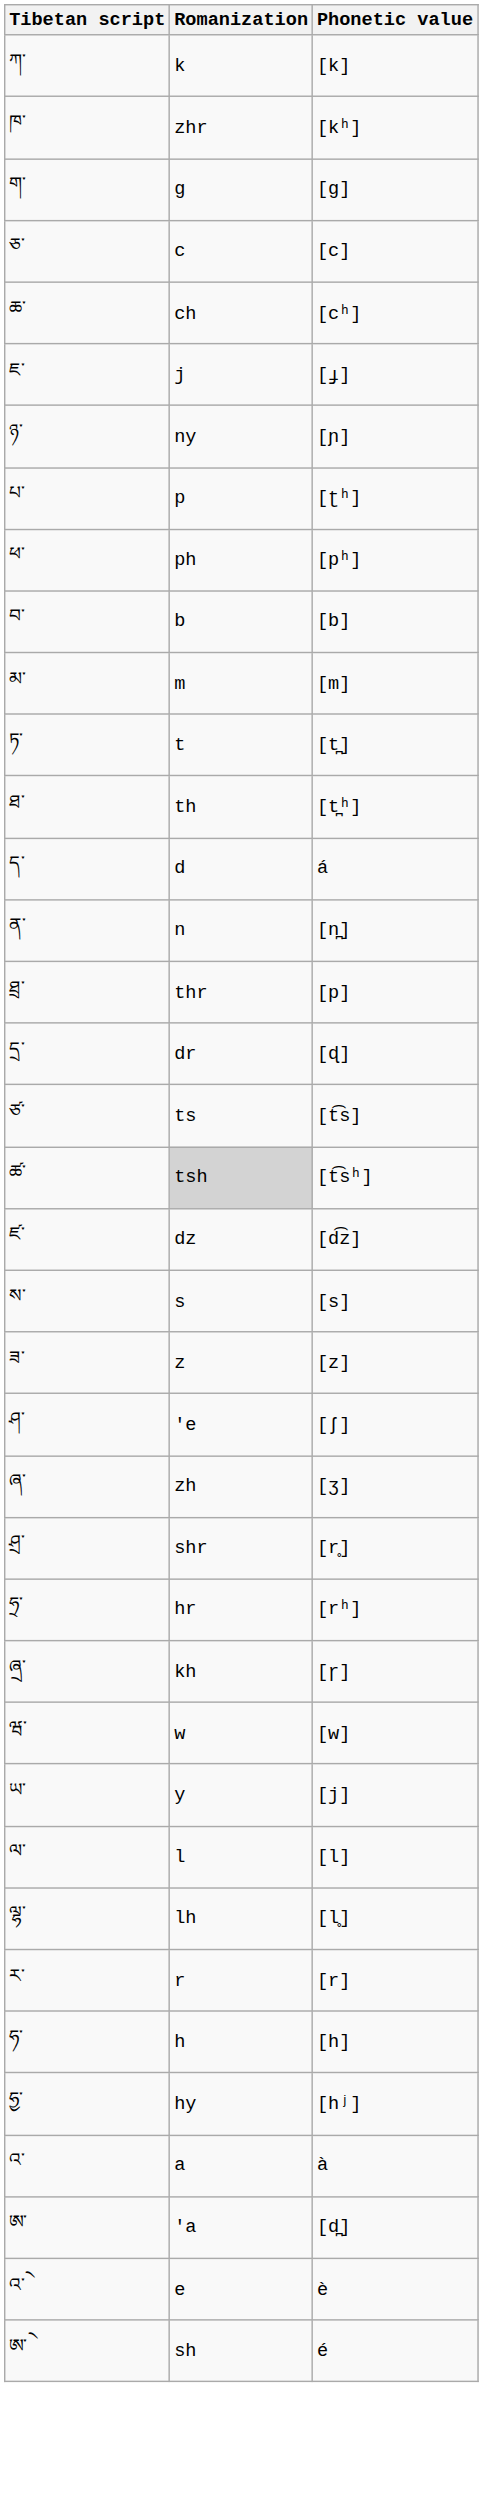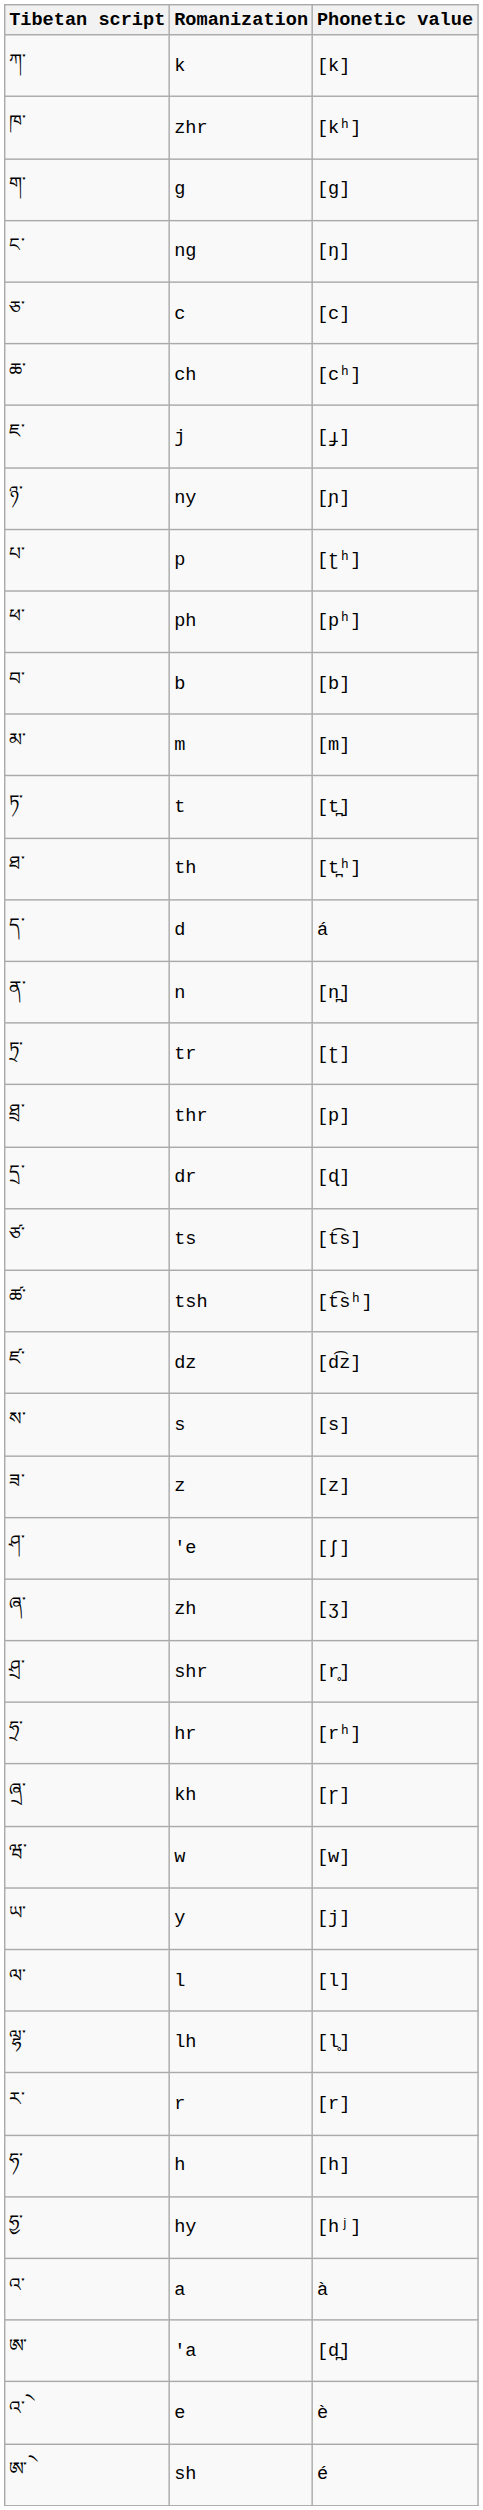 <table class="wikitable">
 <tr>
 <th>Tibetan script</th>
 <th>Romanization</th>
 <th>Phonetic value</th>
 </tr>
 <tr>
 <td>ཀ་</td>
 <td>k</td>
 <td>[k]</td>
 </tr>
 <tr>
 <td>ཁ་</td>
 <td>zhr</td>
 <td>[kʰ]</td>
 </tr>
 <tr>
 <td>ག་</td>
 <td>g</td>
 <td>[g]</td>
+</tr>
+<tr>
+<td>ང་</td>
+<td>ng</td>
+<td>[ŋ]</td>
 </tr>
 <tr>
 <td>ཅ་</td>
 <td>c</td>
 <td>[c]</td>
 </tr>
 <tr>
 <td>ཆ་</td>
 <td>ch</td>
 <td>[cʰ]</td>
 </tr>
 <tr>
 <td>ཇ་</td>
 <td>j</td>
 <td>[ɟ]</td>
 </tr>
 <tr>
 <td>ཉ་</td>
 <td>ny</td>
 <td>[ɲ]</td>
 </tr>
 <tr>
 <td>པ་</td>
 <td>p</td>
 <td>[ʈʰ]</td>
 </tr>
 <tr>
 <td>ཕ་</td>
 <td>ph</td>
 <td>[pʰ]</td>
 </tr>
 <tr>
 <td>བ་</td>
 <td>b</td>
 <td>[b]</td>
 </tr>
 <tr>
 <td>མ་</td>
 <td>m</td>
 <td>[m]</td>
 </tr>
 <tr>
 <td>ཏ་</td>
 <td>t</td>
 <td>[t̪]</td>
 </tr>
 <tr>
 <td>ཐ་</td>
 <td>th</td>
 <td>[t̪ʰ]</td>
 </tr>
 <tr>
 <td>ད་</td>
 <td>d</td>
 <td>á</td>
 </tr>
 <tr>
 <td>ན་</td>
 <td>n</td>
 <td>[n̪]</td>
 </tr>
 <tr>
+<td>ཏྲ་</td>
+<td>tr</td>
+<td>[ʈ]</td>
+</tr>
+<tr>
 <td>ཐྲ་</td>
 <td>thr</td>
 <td>[p]</td>
 </tr>
 <tr>
 <td>དྲ་</td>
 <td>dr</td>
 <td>[ɖ]</td>
 </tr>
 <tr>
 <td>ཙ་</td>
 <td>ts</td>
 <td>[t͡s]</td>
 </tr>
 <tr>
 <td>ཚ་</td>
-<td style="background: lightgrey;">tsh</td>
+<td>tsh</td>
 <td>[t͡sʰ]</td>
 </tr>
 <tr>
 <td>ཛ་</td>
 <td>dz</td>
 <td>[d͡z]</td>
 </tr>
 <tr>
 <td>ས་</td>
 <td>s</td>
 <td>[s]</td>
 </tr>
 <tr>
 <td>ཟ་</td>
 <td>z</td>
 <td>[z]</td>
 </tr>
 <tr>
 <td>ཤ་</td>
 <td>'e</td>
 <td>[ʃ]</td>
 </tr>
 <tr>
 <td>ཞ་</td>
 <td>zh</td>
 <td>[ʒ]</td>
 </tr>
 <tr>
 <td>ཤྲ་</td>
 <td>shr</td>
 <td>[r̥]</td>
 </tr>
 <tr>
 <td>ཧྲ་</td>
 <td>hr</td>
 <td>[rʰ]</td>
 </tr>
 <tr>
 <td>ཞྲ་</td>
 <td>kh</td>
 <td>[ɼ]</td>
 </tr>
 <tr>
 <td>ཝ་</td>
 <td>w</td>
 <td>[w]</td>
 </tr>
 <tr>
 <td>ཡ་</td>
 <td>y</td>
 <td>[j]</td>
 </tr>
 <tr>
 <td>ལ་</td>
 <td>l</td>
 <td>[l]</td>
 </tr>
 <tr>
 <td>ལྷ་</td>
 <td>lh</td>
 <td>[l̥]</td>
 </tr>
 <tr>
 <td>ར་</td>
 <td>r</td>
 <td>[r]</td>
 </tr>
 <tr>
 <td>ཧ་</td>
 <td>h</td>
 <td>[h]</td>
 </tr>
 <tr>
 <td>ཧྱ་</td>
 <td>hy</td>
 <td>[hʲ]</td>
 </tr>
 <tr>
 <td>འ་</td>
 <td>a</td>
 <td>à</td>
 </tr>
 <tr>
 <td>ཨ་</td>
 <td>'a</td>
 <td>[d̪]</td>
 </tr>
 <tr>
 <td>འ་ེ</td>
 <td>e</td>
 <td>è</td>
 </tr>
 <tr>
 <td>ཨ་ེ</td>
 <td>sh</td>
 <td>é</td>
 </tr>
 </table>
